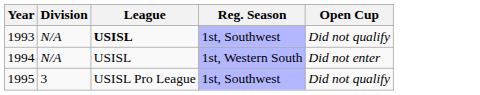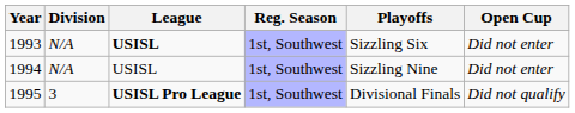 <table class="wikitable">
 <tr>
 <th>Year</th>
 <th>Division</th>
 <th>League</th>
 <th>Reg. Season</th>
+<th>Playoffs</th>
 <th>Open Cup</th>
 </tr>
 <tr>
 <td>1993</td>
 <td><em>N/A</em></td>
 <td><strong>USISL</strong></td>
 <td bgcolor="B3B7FF">1st, Southwest</td>
-<td><em>Did not qualify</em></td>
+<td>Sizzling Six</td>
+<td><em>Did not enter</em></td>
 </tr>
 <tr>
 <td>1994</td>
 <td><em>N/A</em></td>
 <td>USISL</td>
-<td bgcolor="B3B7FF">1st, Western South</td>
+<td bgcolor="B3B7FF">1st, Southwest</td>
+<td>Sizzling Nine</td>
 <td><em>Did not enter</em></td>
 </tr>
 <tr>
 <td>1995</td>
 <td>3</td>
-<td>USISL Pro League</td>
+<td><strong>USISL Pro League</strong></td>
 <td bgcolor="B3B7FF">1st, Southwest</td>
+<td>Divisional Finals</td>
 <td><em>Did not qualify</em></td>
 </tr>
 </table>
